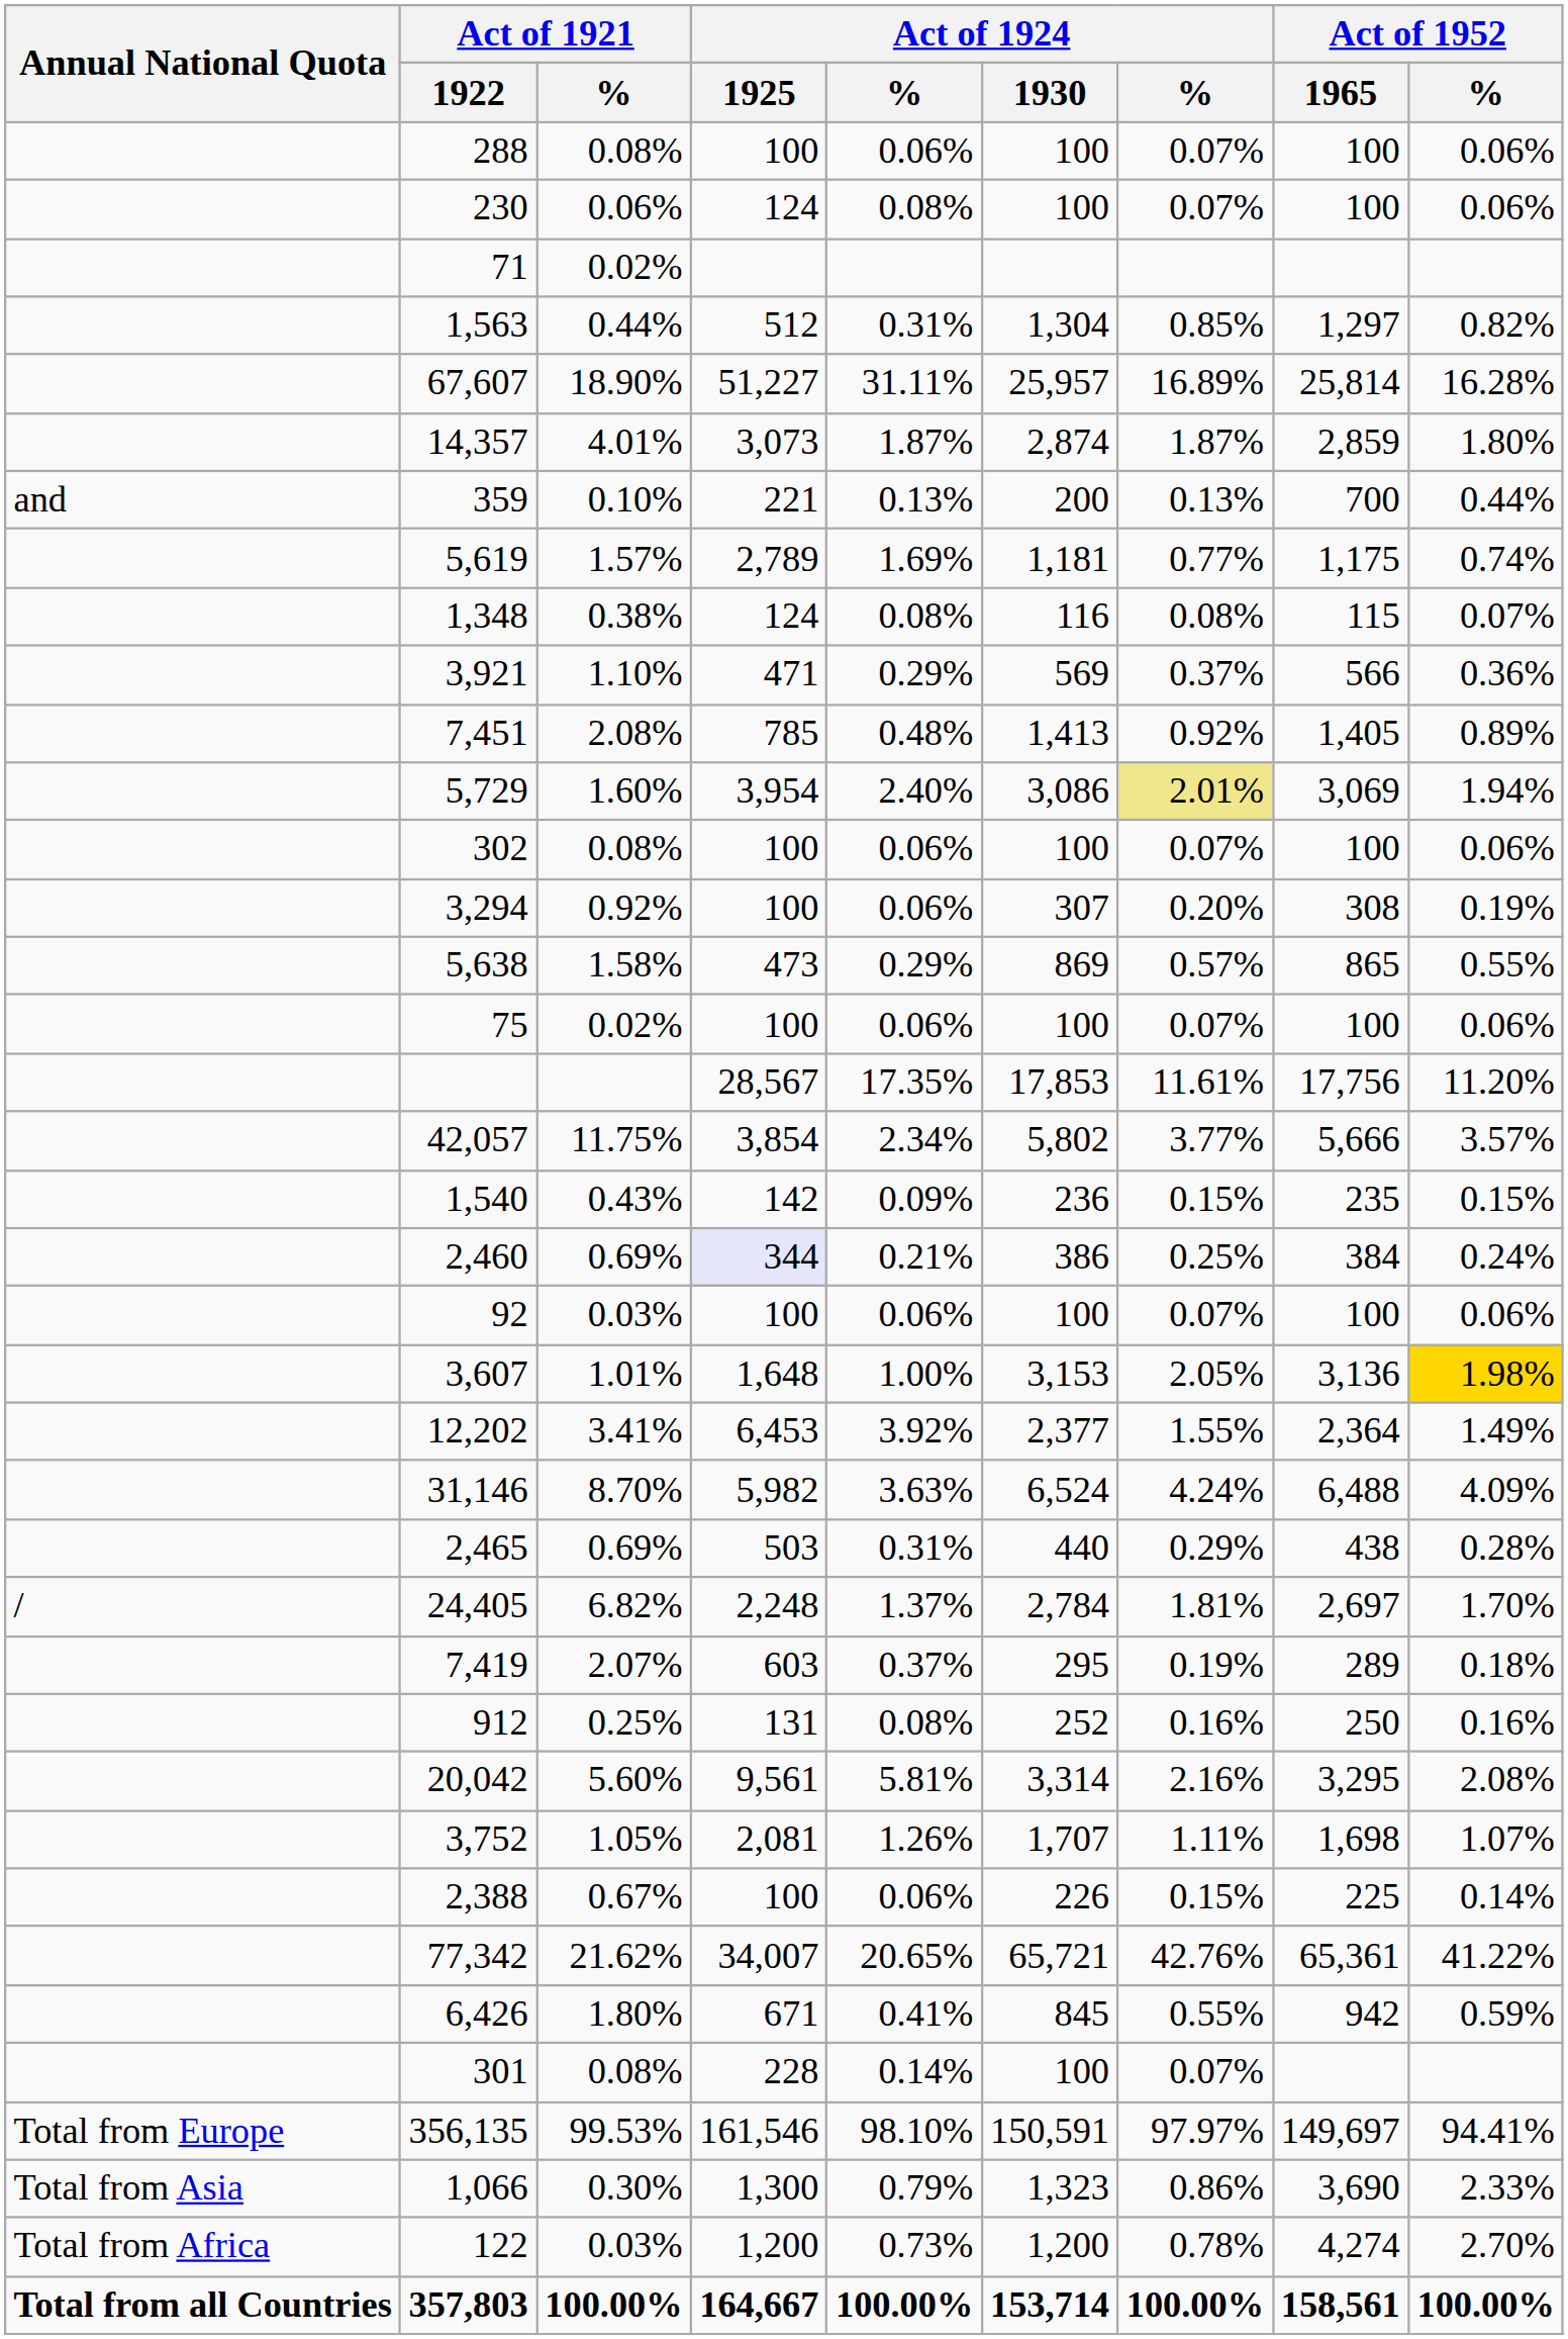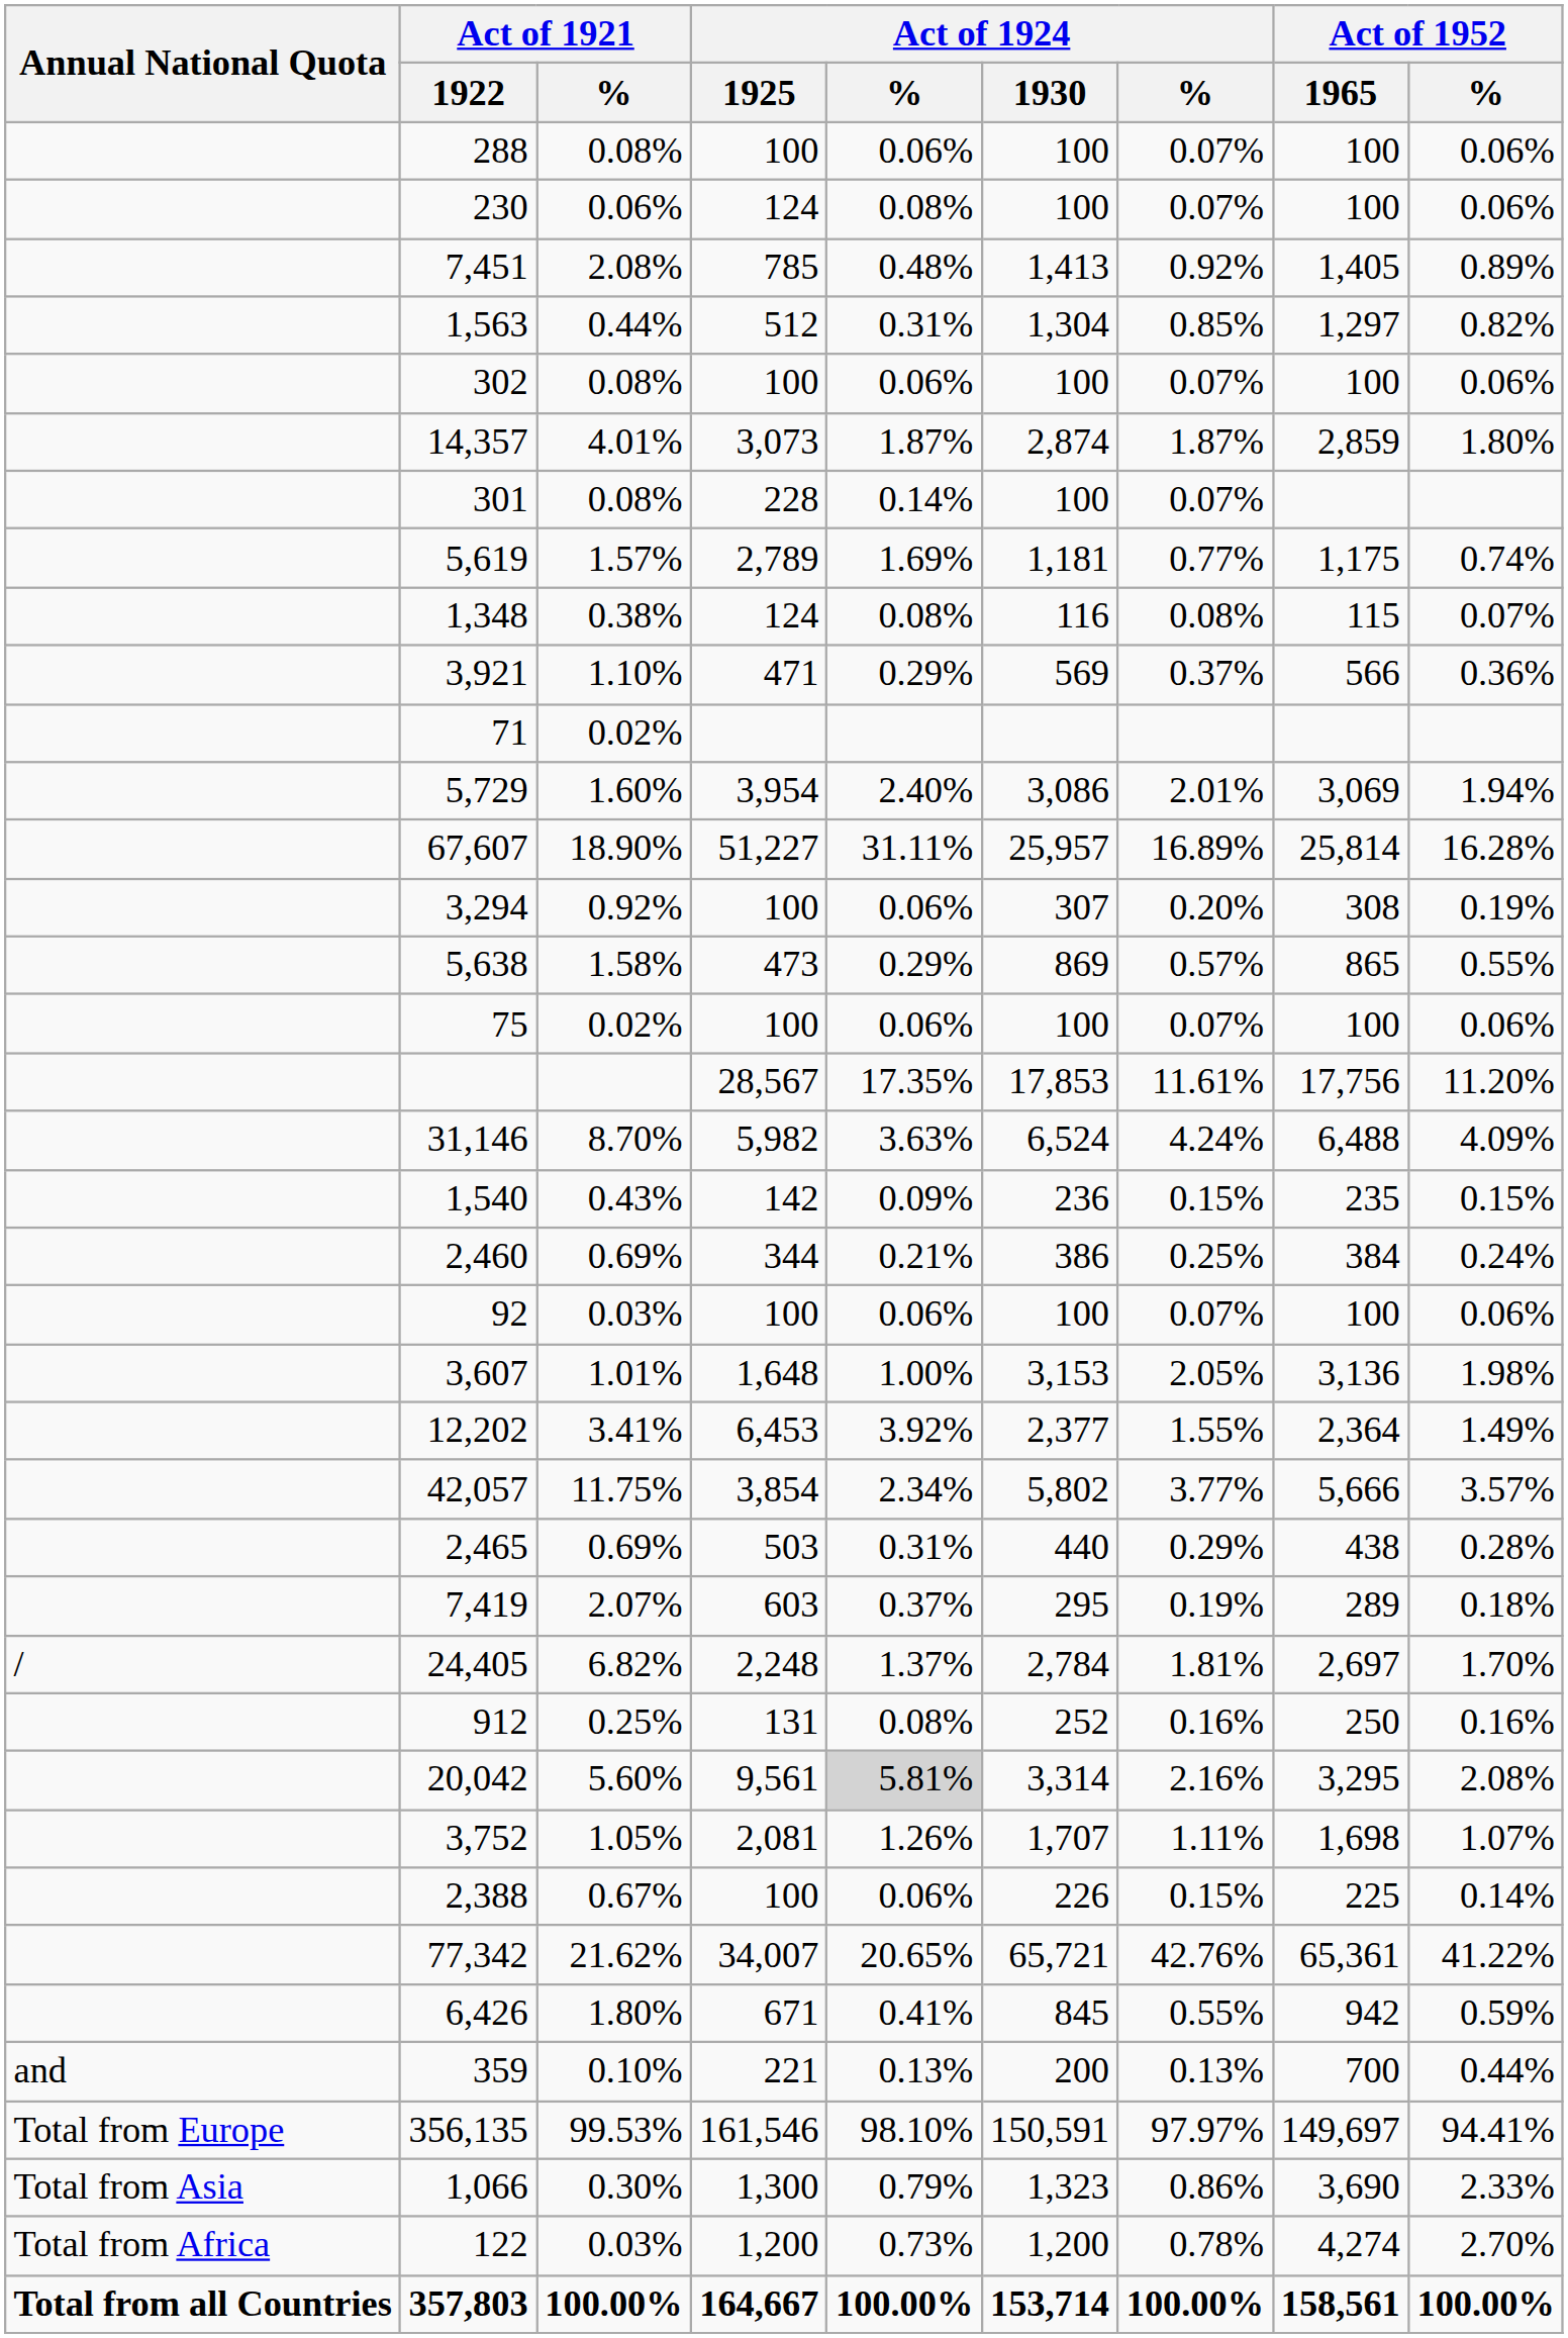 <table class="wikitable sortable" style="text-align:right">
 <tr>
 <th rowspan="2">Annual National Quota</th>
 <th colspan="2"><a href='#'>Act of 1921</a></th>
 <th colspan="4"><a href='#'>Act of 1924</a></th>
 <th colspan="2"><a href='#'>Act of 1952</a></th>
 </tr>
 <tr>
 <th>1922</th>
 <th>%</th>
 <th>1925</th>
 <th>%</th>
 <th>1930</th>
 <th>%</th>
 <th>1965</th>
 <th>%</th>
 </tr>
 <tr>
 <td align="left"></td>
 <td>288</td>
 <td>0.08%</td>
 <td>100</td>
 <td>0.06%</td>
 <td>100</td>
 <td>0.07%</td>
 <td>100</td>
 <td>0.06%</td>
 </tr>
 <tr>
 <td align="left"></td>
 <td>230</td>
 <td>0.06%</td>
 <td>124</td>
 <td>0.08%</td>
 <td>100</td>
 <td>0.07%</td>
 <td>100</td>
 <td>0.06%</td>
 </tr>
 <tr>
 <td align="left"></td>
-<td>71</td>
-<td>0.02%</td>
-<td></td>
-<td></td>
-<td></td>
-<td></td>
-<td></td>
-<td></td>
+<td>7,451</td>
+<td>2.08%</td>
+<td>785</td>
+<td>0.48%</td>
+<td>1,413</td>
+<td>0.92%</td>
+<td>1,405</td>
+<td>0.89%</td>
 </tr>
 <tr>
 <td align="left"></td>
 <td>1,563</td>
 <td>0.44%</td>
 <td>512</td>
 <td>0.31%</td>
 <td>1,304</td>
 <td>0.85%</td>
 <td>1,297</td>
 <td>0.82%</td>
 </tr>
 <tr>
 <td align="left"></td>
-<td>67,607</td>
-<td>18.90%</td>
-<td>51,227</td>
-<td>31.11%</td>
-<td>25,957</td>
-<td>16.89%</td>
-<td>25,814</td>
-<td>16.28%</td>
+<td>302</td>
+<td>0.08%</td>
+<td>100</td>
+<td>0.06%</td>
+<td>100</td>
+<td>0.07%</td>
+<td>100</td>
+<td>0.06%</td>
 </tr>
 <tr>
 <td align="left"></td>
 <td>14,357</td>
 <td>4.01%</td>
 <td>3,073</td>
 <td>1.87%</td>
 <td>2,874</td>
 <td>1.87%</td>
 <td>2,859</td>
 <td>1.80%</td>
 </tr>
 <tr>
-<td align="left"> and </td>
-<td>359</td>
-<td>0.10%</td>
-<td>221</td>
-<td>0.13%</td>
-<td>200</td>
-<td>0.13%</td>
-<td>700</td>
-<td>0.44%</td>
+<td align="left"></td>
+<td>301</td>
+<td>0.08%</td>
+<td>228</td>
+<td>0.14%</td>
+<td>100</td>
+<td>0.07%</td>
+<td></td>
+<td></td>
 </tr>
 <tr>
 <td align="left"></td>
 <td>5,619</td>
 <td>1.57%</td>
 <td>2,789</td>
 <td>1.69%</td>
 <td>1,181</td>
 <td>0.77%</td>
 <td>1,175</td>
 <td>0.74%</td>
 </tr>
 <tr>
 <td align="left"></td>
 <td>1,348</td>
 <td>0.38%</td>
 <td>124</td>
 <td>0.08%</td>
 <td>116</td>
 <td>0.08%</td>
 <td>115</td>
 <td>0.07%</td>
 </tr>
 <tr>
 <td align="left"></td>
 <td>3,921</td>
 <td>1.10%</td>
 <td>471</td>
 <td>0.29%</td>
 <td>569</td>
 <td>0.37%</td>
 <td>566</td>
 <td>0.36%</td>
 </tr>
 <tr>
 <td align="left"></td>
-<td>7,451</td>
-<td>2.08%</td>
-<td>785</td>
-<td>0.48%</td>
-<td>1,413</td>
-<td>0.92%</td>
-<td>1,405</td>
-<td>0.89%</td>
+<td>71</td>
+<td>0.02%</td>
+<td></td>
+<td></td>
+<td></td>
+<td></td>
+<td></td>
+<td></td>
 </tr>
 <tr>
 <td align="left"></td>
 <td>5,729</td>
 <td>1.60%</td>
 <td>3,954</td>
 <td>2.40%</td>
 <td>3,086</td>
-<td style="background: khaki;">2.01%</td>
+<td>2.01%</td>
 <td>3,069</td>
 <td>1.94%</td>
 </tr>
 <tr>
 <td align="left"></td>
-<td>302</td>
-<td>0.08%</td>
-<td>100</td>
-<td>0.06%</td>
-<td>100</td>
-<td>0.07%</td>
-<td>100</td>
-<td>0.06%</td>
+<td>67,607</td>
+<td>18.90%</td>
+<td>51,227</td>
+<td>31.11%</td>
+<td>25,957</td>
+<td>16.89%</td>
+<td>25,814</td>
+<td>16.28%</td>
 </tr>
 <tr>
 <td align="left"></td>
 <td>3,294</td>
 <td>0.92%</td>
 <td>100</td>
 <td>0.06%</td>
 <td>307</td>
 <td>0.20%</td>
 <td>308</td>
 <td>0.19%</td>
 </tr>
 <tr>
 <td align="left"></td>
 <td>5,638</td>
 <td>1.58%</td>
 <td>473</td>
 <td>0.29%</td>
 <td>869</td>
 <td>0.57%</td>
 <td>865</td>
 <td>0.55%</td>
 </tr>
 <tr>
 <td align="left"></td>
 <td>75</td>
 <td>0.02%</td>
 <td>100</td>
 <td>0.06%</td>
 <td>100</td>
 <td>0.07%</td>
 <td>100</td>
 <td>0.06%</td>
 </tr>
 <tr>
 <td align="left"></td>
 <td></td>
 <td></td>
 <td>28,567</td>
 <td>17.35%</td>
 <td>17,853</td>
 <td>11.61%</td>
 <td>17,756</td>
 <td>11.20%</td>
 </tr>
 <tr>
 <td align="left"></td>
-<td>42,057</td>
-<td>11.75%</td>
-<td>3,854</td>
-<td>2.34%</td>
-<td>5,802</td>
-<td>3.77%</td>
-<td>5,666</td>
-<td>3.57%</td>
+<td>31,146</td>
+<td>8.70%</td>
+<td>5,982</td>
+<td>3.63%</td>
+<td>6,524</td>
+<td>4.24%</td>
+<td>6,488</td>
+<td>4.09%</td>
 </tr>
 <tr>
 <td align="left"></td>
 <td>1,540</td>
 <td>0.43%</td>
 <td>142</td>
 <td>0.09%</td>
 <td>236</td>
 <td>0.15%</td>
 <td>235</td>
 <td>0.15%</td>
 </tr>
 <tr>
 <td align="left"></td>
 <td>2,460</td>
 <td>0.69%</td>
-<td style="background: lavender;">344</td>
+<td>344</td>
 <td>0.21%</td>
 <td>386</td>
 <td>0.25%</td>
 <td>384</td>
 <td>0.24%</td>
 </tr>
 <tr>
 <td align="left"></td>
 <td>92</td>
 <td>0.03%</td>
 <td>100</td>
 <td>0.06%</td>
 <td>100</td>
 <td>0.07%</td>
 <td>100</td>
 <td>0.06%</td>
 </tr>
 <tr>
 <td align="left"></td>
 <td>3,607</td>
 <td>1.01%</td>
 <td>1,648</td>
 <td>1.00%</td>
 <td>3,153</td>
 <td>2.05%</td>
 <td>3,136</td>
-<td style="background: gold;">1.98%</td>
+<td>1.98%</td>
 </tr>
 <tr>
 <td align="left"></td>
 <td>12,202</td>
 <td>3.41%</td>
 <td>6,453</td>
 <td>3.92%</td>
 <td>2,377</td>
 <td>1.55%</td>
 <td>2,364</td>
 <td>1.49%</td>
 </tr>
 <tr>
 <td align="left"></td>
-<td>31,146</td>
-<td>8.70%</td>
-<td>5,982</td>
-<td>3.63%</td>
-<td>6,524</td>
-<td>4.24%</td>
-<td>6,488</td>
-<td>4.09%</td>
+<td>42,057</td>
+<td>11.75%</td>
+<td>3,854</td>
+<td>2.34%</td>
+<td>5,802</td>
+<td>3.77%</td>
+<td>5,666</td>
+<td>3.57%</td>
 </tr>
 <tr>
 <td align="left"></td>
 <td>2,465</td>
 <td>0.69%</td>
 <td>503</td>
 <td>0.31%</td>
 <td>440</td>
 <td>0.29%</td>
 <td>438</td>
 <td>0.28%</td>
 </tr>
 <tr>
+<td align="left"></td>
+<td>7,419</td>
+<td>2.07%</td>
+<td>603</td>
+<td>0.37%</td>
+<td>295</td>
+<td>0.19%</td>
+<td>289</td>
+<td>0.18%</td>
+</tr>
+<tr>
 <td align="left"> /  </td>
 <td>24,405</td>
 <td>6.82%</td>
 <td>2,248</td>
 <td>1.37%</td>
 <td>2,784</td>
 <td>1.81%</td>
 <td>2,697</td>
 <td>1.70%</td>
-</tr>
-<tr>
-<td align="left"></td>
-<td>7,419</td>
-<td>2.07%</td>
-<td>603</td>
-<td>0.37%</td>
-<td>295</td>
-<td>0.19%</td>
-<td>289</td>
-<td>0.18%</td>
 </tr>
 <tr>
 <td align="left"></td>
 <td>912</td>
 <td>0.25%</td>
 <td>131</td>
 <td>0.08%</td>
 <td>252</td>
 <td>0.16%</td>
 <td>250</td>
 <td>0.16%</td>
 </tr>
 <tr>
 <td align="left"></td>
 <td>20,042</td>
 <td>5.60%</td>
 <td>9,561</td>
-<td>5.81%</td>
+<td style="background: lightgrey;">5.81%</td>
 <td>3,314</td>
 <td>2.16%</td>
 <td>3,295</td>
 <td>2.08%</td>
 </tr>
 <tr>
 <td align="left"></td>
 <td>3,752</td>
 <td>1.05%</td>
 <td>2,081</td>
 <td>1.26%</td>
 <td>1,707</td>
 <td>1.11%</td>
 <td>1,698</td>
 <td>1.07%</td>
 </tr>
 <tr>
 <td align="left"></td>
 <td>2,388</td>
 <td>0.67%</td>
 <td>100</td>
 <td>0.06%</td>
 <td>226</td>
 <td>0.15%</td>
 <td>225</td>
 <td>0.14%</td>
 </tr>
 <tr>
 <td align="left"> </td>
 <td>77,342</td>
 <td>21.62%</td>
 <td>34,007</td>
 <td>20.65%</td>
 <td>65,721</td>
 <td>42.76%</td>
 <td>65,361</td>
 <td>41.22%</td>
 </tr>
 <tr>
 <td align="left"></td>
 <td>6,426</td>
 <td>1.80%</td>
 <td>671</td>
 <td>0.41%</td>
 <td>845</td>
 <td>0.55%</td>
 <td>942</td>
 <td>0.59%</td>
 </tr>
 <tr>
-<td align="left"></td>
-<td>301</td>
-<td>0.08%</td>
-<td>228</td>
-<td>0.14%</td>
-<td>100</td>
-<td>0.07%</td>
-<td></td>
-<td></td>
+<td align="left"> and </td>
+<td>359</td>
+<td>0.10%</td>
+<td>221</td>
+<td>0.13%</td>
+<td>200</td>
+<td>0.13%</td>
+<td>700</td>
+<td>0.44%</td>
 </tr>
 <tr>
 <td align="left">Total from <a href='#'>Europe</a></td>
 <td>356,135</td>
 <td>99.53%</td>
 <td>161,546</td>
 <td>98.10%</td>
 <td>150,591</td>
 <td>97.97%</td>
 <td>149,697</td>
 <td>94.41%</td>
 </tr>
 <tr>
 <td align="left">Total from <a href='#'>Asia</a></td>
 <td>1,066</td>
 <td>0.30%</td>
 <td>1,300</td>
 <td>0.79%</td>
 <td>1,323</td>
 <td>0.86%</td>
 <td>3,690</td>
 <td>2.33%</td>
 </tr>
 <tr>
 <td align="left">Total from <a href='#'>Africa</a></td>
 <td>122</td>
 <td>0.03%</td>
 <td>1,200</td>
 <td>0.73%</td>
 <td>1,200</td>
 <td>0.78%</td>
 <td>4,274</td>
 <td>2.70%</td>
 </tr>
 <tr>
 <td align="left"><strong>Total from all Countries</strong></td>
 <td><strong>357,803</strong></td>
 <td><strong>100.00%</strong></td>
 <td><strong>164,667</strong></td>
 <td><strong>100.00%</strong></td>
 <td><strong>153,714</strong></td>
 <td><strong>100.00%</strong></td>
 <td><strong>158,561</strong></td>
 <td><strong>100.00%</strong></td>
 </tr>
 <tr>
 </tr>
 </table>
